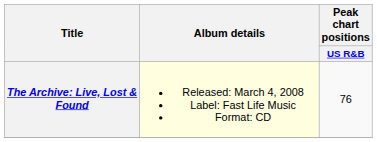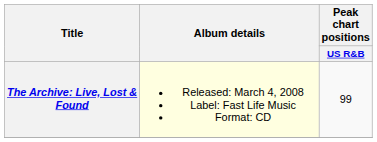 <table class="wikitable plainrowheaders" style="text-align:center;" border="1">
 <tr>
 <th scope="col" rowspan="2" style="width:12em;">Title</th>
 <th scope="col" rowspan="2" style="width:16em;">Album details</th>
 <th scope="col" colspan="1">Peak chart positions</th>
 </tr>
 <tr>
 <th scope="col" style="width:3em;font-size:90%;"><a href='#'>US R&B</a><br></th>
 </tr>
 <tr>
 <th scope="row"><em><a href='#'>The Archive: Live, Lost & Found</a></em></th>
 <td style="background: lightyellow;"><br><ul><li>Released: March 4, 2008</li><li>Label: Fast Life Music</li><li>Format: CD</li></ul></td>
-<td>76</td>
+<td>99</td>
 </tr>
 <tr>
 </tr>
 </table>
